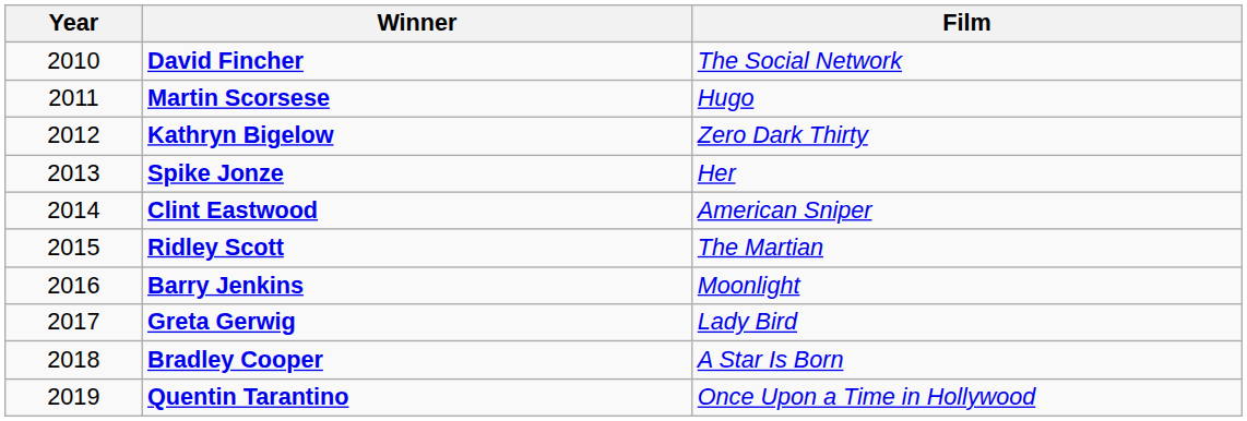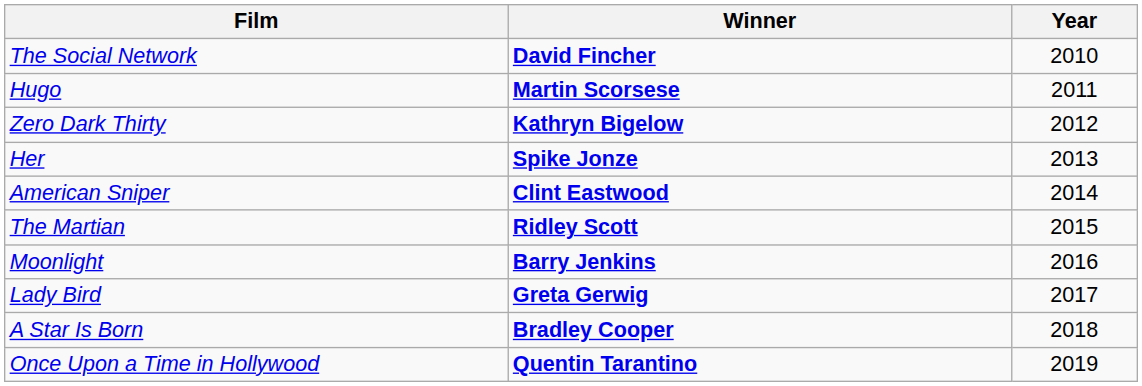 <table class="wikitable" width="95%" cellpadding="5">
 <tr>
+<th width="450"><strong>Film</strong></th>
+<th width="450"><strong>Winner</strong></th>
 <th width="100"><strong>Year</strong></th>
-<th width="450"><strong>Winner</strong></th>
-<th width="450"><strong>Film</strong></th>
 </tr>
 <tr>
+<td><em><a href='#'>The Social Network</a></em></td>
+<td><strong><a href='#'>David Fincher</a></strong></td>
 <td style="text-align:center;">2010</td>
-<td><strong><a href='#'>David Fincher</a></strong></td>
-<td><em><a href='#'>The Social Network</a></em></td>
 </tr>
 <tr>
+<td><em><a href='#'>Hugo</a></em></td>
+<td><strong><a href='#'>Martin Scorsese</a></strong></td>
 <td style="text-align:center;">2011</td>
-<td><strong><a href='#'>Martin Scorsese</a></strong></td>
-<td><em><a href='#'>Hugo</a></em></td>
 </tr>
 <tr>
+<td><em><a href='#'>Zero Dark Thirty</a></em></td>
+<td><strong><a href='#'>Kathryn Bigelow</a></strong></td>
 <td style="text-align:center;">2012</td>
-<td><strong><a href='#'>Kathryn Bigelow</a></strong></td>
-<td><em><a href='#'>Zero Dark Thirty</a></em></td>
 </tr>
 <tr>
+<td><em><a href='#'>Her</a></em></td>
+<td><strong><a href='#'>Spike Jonze</a></strong></td>
 <td style="text-align:center;">2013</td>
-<td><strong><a href='#'>Spike Jonze</a></strong></td>
-<td><em><a href='#'>Her</a></em></td>
 </tr>
 <tr>
+<td><em><a href='#'>American Sniper</a></em></td>
+<td><strong><a href='#'>Clint Eastwood</a></strong></td>
 <td style="text-align:center;">2014</td>
-<td><strong><a href='#'>Clint Eastwood</a></strong></td>
-<td><em><a href='#'>American Sniper</a></em></td>
 </tr>
 <tr>
+<td><em><a href='#'>The Martian</a></em></td>
+<td><strong><a href='#'>Ridley Scott</a></strong></td>
 <td style="text-align:center;">2015</td>
-<td><strong><a href='#'>Ridley Scott</a></strong></td>
-<td><em><a href='#'>The Martian</a></em></td>
 </tr>
 <tr>
+<td><em><a href='#'>Moonlight</a></em></td>
+<td><strong><a href='#'>Barry Jenkins</a></strong></td>
 <td style="text-align:center;">2016</td>
-<td><strong><a href='#'>Barry Jenkins</a></strong></td>
-<td><em><a href='#'>Moonlight</a></em></td>
 </tr>
 <tr>
+<td><em><a href='#'>Lady Bird</a></em></td>
+<td><strong><a href='#'>Greta Gerwig</a></strong></td>
 <td style="text-align:center;">2017</td>
-<td><strong><a href='#'>Greta Gerwig</a></strong></td>
-<td><em><a href='#'>Lady Bird</a></em></td>
 </tr>
 <tr>
+<td><em><a href='#'>A Star Is Born</a></em></td>
+<td><strong><a href='#'>Bradley Cooper</a></strong></td>
 <td style="text-align:center;">2018</td>
-<td><strong><a href='#'>Bradley Cooper</a></strong></td>
-<td><em><a href='#'>A Star Is Born</a></em></td>
 </tr>
 <tr>
+<td><em><a href='#'>Once Upon a Time in Hollywood</a></em></td>
+<td><strong><a href='#'>Quentin Tarantino</a></strong></td>
 <td style="text-align:center;">2019</td>
-<td><strong><a href='#'>Quentin Tarantino</a></strong></td>
-<td><em><a href='#'>Once Upon a Time in Hollywood</a></em></td>
 </tr>
 </table>
